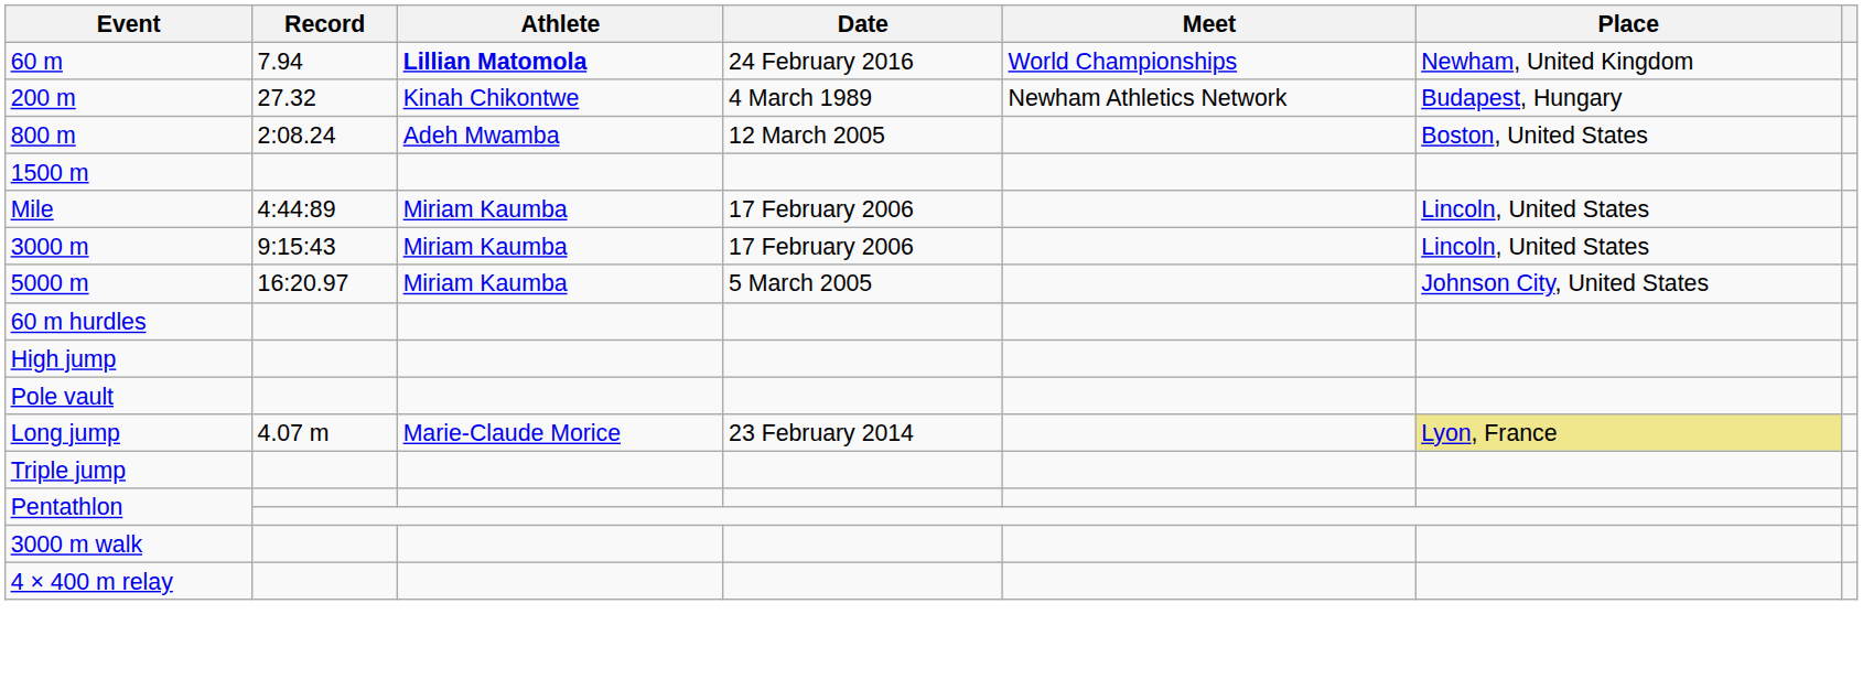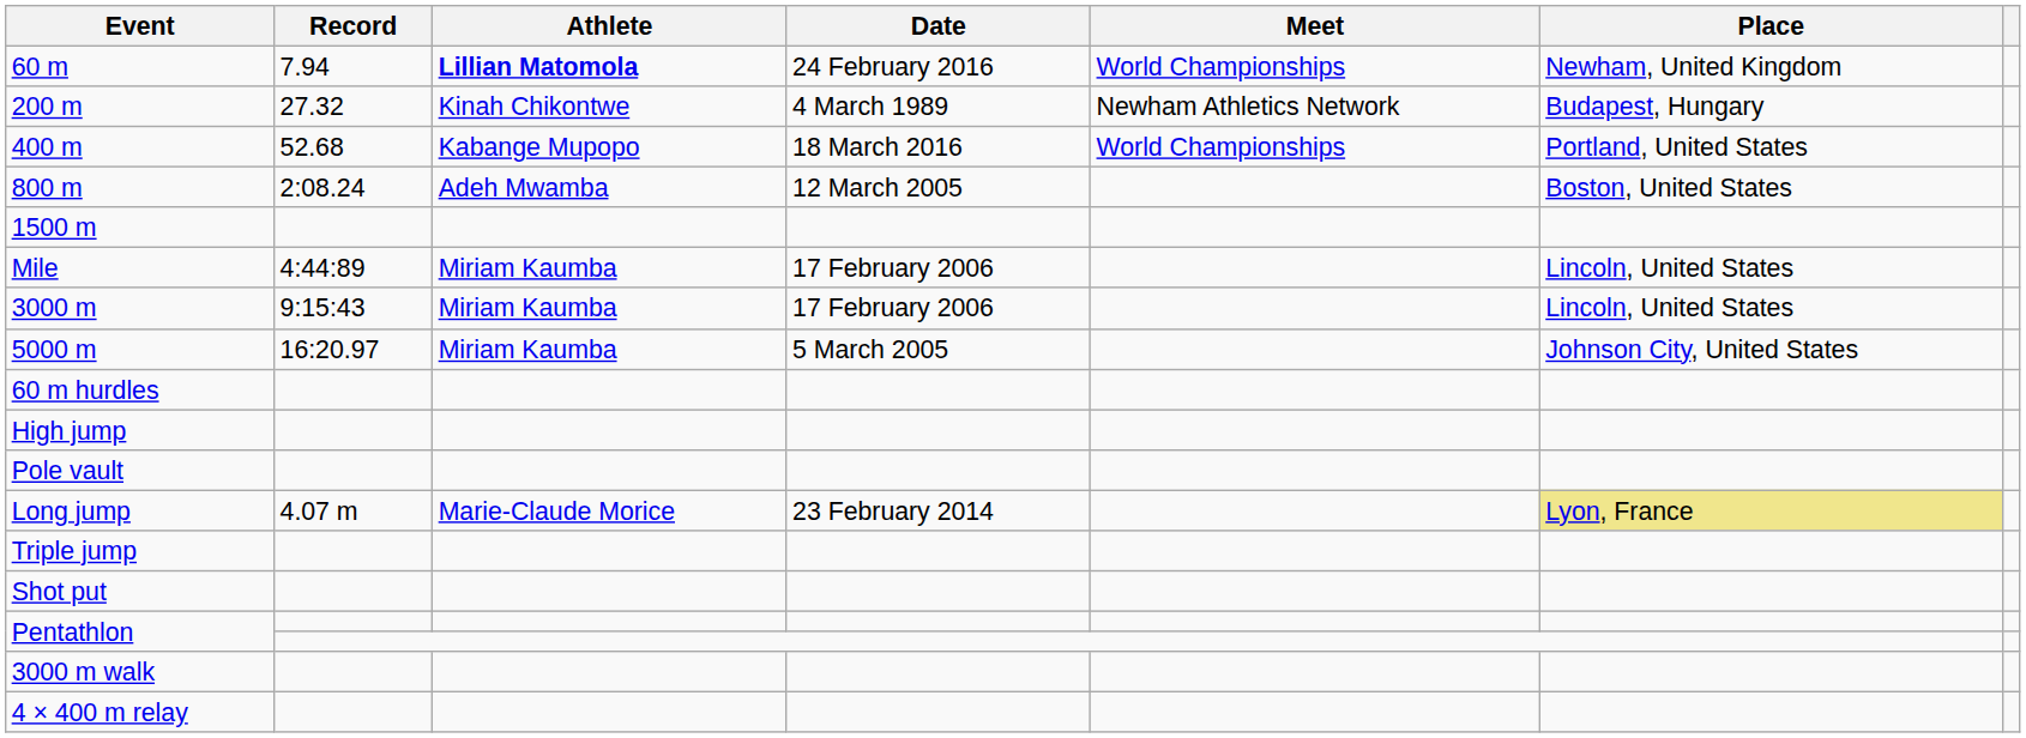 <table class="wikitable" style="font-size:95%; width: 95%;">
 <tr>
 <th>Event</th>
 <th>Record</th>
 <th>Athlete</th>
 <th>Date</th>
 <th>Meet</th>
 <th>Place</th>
 <th></th>
 </tr>
 <tr>
 <td><a href='#'>60 m</a></td>
 <td>7.94</td>
 <td><strong><a href='#'>Lillian Matomola</a></strong></td>
 <td>24 February 2016</td>
 <td><a href='#'>World Championships</a></td>
 <td><a href='#'>Newham</a>, United Kingdom</td>
 <td></td>
 </tr>
 <tr>
 <td><a href='#'>200 m</a></td>
 <td>27.32</td>
 <td><a href='#'>Kinah Chikontwe</a></td>
 <td>4 March 1989</td>
 <td>Newham Athletics Network</td>
 <td><a href='#'>Budapest</a>, Hungary</td>
+<td></td>
+</tr>
+<tr>
+<td><a href='#'>400 m</a></td>
+<td>52.68</td>
+<td><a href='#'>Kabange Mupopo</a></td>
+<td>18 March 2016</td>
+<td><a href='#'>World Championships</a></td>
+<td><a href='#'>Portland</a>, United States</td>
 <td></td>
 </tr>
 <tr>
 <td><a href='#'>800 m</a></td>
 <td>2:08.24</td>
 <td><a href='#'>Adeh Mwamba</a></td>
 <td>12 March 2005</td>
 <td></td>
 <td><a href='#'>Boston</a>, United States</td>
 <td></td>
 </tr>
 <tr>
 <td><a href='#'>1500 m</a></td>
 <td></td>
 <td></td>
 <td></td>
 <td></td>
 <td></td>
 <td></td>
 </tr>
 <tr>
 <td><a href='#'>Mile</a></td>
 <td>4:44:89</td>
 <td><a href='#'>Miriam Kaumba</a></td>
 <td>17 February 2006</td>
 <td></td>
 <td><a href='#'>Lincoln</a>, United States</td>
 <td></td>
 </tr>
 <tr>
 <td><a href='#'>3000 m</a></td>
 <td>9:15:43 </td>
 <td><a href='#'>Miriam Kaumba</a></td>
 <td>17 February 2006</td>
 <td></td>
 <td><a href='#'>Lincoln</a>, United States</td>
 <td></td>
 </tr>
 <tr>
 <td><a href='#'>5000 m</a></td>
 <td>16:20.97 </td>
 <td><a href='#'>Miriam Kaumba</a></td>
 <td>5 March 2005</td>
 <td></td>
 <td><a href='#'>Johnson City</a>, United States</td>
 <td></td>
 </tr>
 <tr>
 <td><a href='#'>60 m hurdles</a></td>
 <td></td>
 <td></td>
 <td></td>
 <td></td>
 <td></td>
 <td></td>
 </tr>
 <tr>
 <td><a href='#'>High jump</a></td>
 <td></td>
 <td></td>
 <td></td>
 <td></td>
 <td></td>
 <td></td>
 </tr>
 <tr>
 <td><a href='#'>Pole vault</a></td>
 <td></td>
 <td></td>
 <td></td>
 <td></td>
 <td></td>
 <td></td>
 </tr>
 <tr>
 <td><a href='#'>Long jump</a></td>
 <td>4.07 m</td>
 <td><a href='#'>Marie-Claude Morice</a></td>
 <td>23 February 2014</td>
 <td></td>
 <td style="background: khaki;"><a href='#'>Lyon</a>, France</td>
 <td></td>
 </tr>
 <tr>
 <td><a href='#'>Triple jump</a></td>
 <td></td>
 <td></td>
 <td></td>
 <td></td>
 <td></td>
 <td></td>
 </tr>
 <tr>
+<td><a href='#'>Shot put</a></td>
+<td></td>
+<td></td>
+<td></td>
+<td></td>
+<td></td>
+<td></td>
+</tr>
+<tr>
 <td rowspan=2><a href='#'>Pentathlon</a></td>
 <td></td>
 <td></td>
 <td></td>
 <td></td>
 <td></td>
 <td></td>
 </tr>
 <tr>
 <td colspan=5></td>
 <td></td>
 </tr>
 <tr>
 <td><a href='#'>3000 m walk</a></td>
 <td></td>
 <td></td>
 <td></td>
 <td></td>
 <td></td>
 <td></td>
 </tr>
 <tr>
 <td><a href='#'>4 × 400 m relay</a></td>
 <td></td>
 <td></td>
 <td></td>
 <td></td>
 <td></td>
 <td></td>
 </tr>
 </table>
